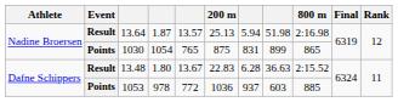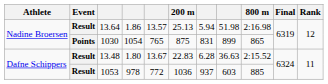 <table class="wikitable" style="font-size:90%">
 <tr>
 <th>Athlete</th>
 <th>Event</th>
 <th></th>
 <th></th>
 <th></th>
 <th>200 m</th>
 <th></th>
 <th></th>
 <th>800 m</th>
 <th>Final</th>
 <th>Rank</th>
 </tr>
 <tr align=center>
 <td rowspan=2 align=left><a href='#'>Nadine Broersen</a></td>
 <th style="font-size:95%">Result</th>
 <td>13.64</td>
-<td>1.87</td>
+<td>1.86</td>
 <td>13.57</td>
 <td>25.13</td>
 <td>5.94</td>
 <td>51.98</td>
 <td>2:16.98</td>
 <td rowspan=2>6319</td>
 <td rowspan=2>12</td>
 </tr>
 <tr align=center>
 <th style="font-size:95%">Points</th>
 <td>1030</td>
 <td>1054</td>
 <td>765</td>
 <td>875</td>
 <td>831</td>
 <td>899</td>
 <td>865</td>
 </tr>
 <tr align=center>
 <td rowspan=2 align=left><a href='#'>Dafne Schippers</a></td>
 <th style="font-size:95%">Result</th>
 <td>13.48</td>
 <td>1.80</td>
 <td>13.67</td>
 <td>22.83</td>
 <td>6.28</td>
 <td>36.63</td>
 <td>2:15.52</td>
 <td rowspan=2>6324</td>
 <td rowspan=2>11</td>
 </tr>
 <tr align=center>
-<th style="font-size:95%">Points</th>
+<th style="font-size:95%">Result</th>
 <td>1053</td>
 <td>978</td>
 <td>772</td>
 <td>1036</td>
 <td>937</td>
 <td>603</td>
 <td>885</td>
 </tr>
 </table>
